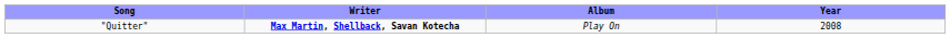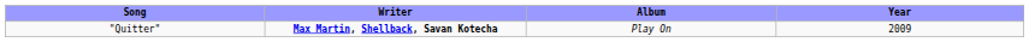 <table class="wikitable" style="margin:0.5em auto; clear:both; font-size:.9em; text-align:center; width:100%">
 <tr>
 <th width="500" style="background: #99F;">Song</th>
 <th width="500" style="background: #99F;">Writer</th>
 <th width="500" style="background: #99F;">Album</th>
 <th width="500" style="background: #99F;">Year</th>
 </tr>
 <tr>
 <td>"Quitter"</td>
 <td><strong><a href='#'>Max Martin</a>, <a href='#'>Shellback</a>, Savan Kotecha</strong></td>
 <td><em>Play On</em></td>
-<td>2008</td>
+<td>2009</td>
 </tr>
 </table>
